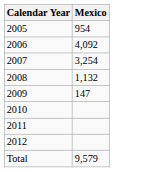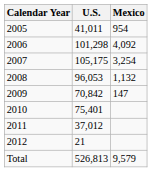 <table class="wikitable">
 <tr>
 <th>Calendar Year</th>
+<th>U.S.</th>
 <th>Mexico</th>
 </tr>
 <tr>
 <td>2005</td>
+<td>41,011</td>
 <td>954</td>
 </tr>
 <tr>
 <td>2006</td>
+<td>101,298</td>
 <td>4,092</td>
 </tr>
 <tr>
 <td>2007</td>
+<td>105,175</td>
 <td>3,254</td>
 </tr>
 <tr>
 <td>2008</td>
+<td>96,053</td>
 <td>1,132</td>
 </tr>
 <tr>
 <td>2009</td>
+<td>70,842</td>
 <td>147</td>
 </tr>
 <tr>
 <td>2010</td>
+<td>75,401</td>
 <td></td>
 </tr>
 <tr>
 <td>2011</td>
+<td>37,012</td>
 <td></td>
 </tr>
 <tr>
 <td>2012</td>
+<td>21</td>
 <td></td>
 </tr>
 <tr>
 <td>Total</td>
+<td>526,813</td>
 <td>9,579</td>
 </tr>
 </table>
